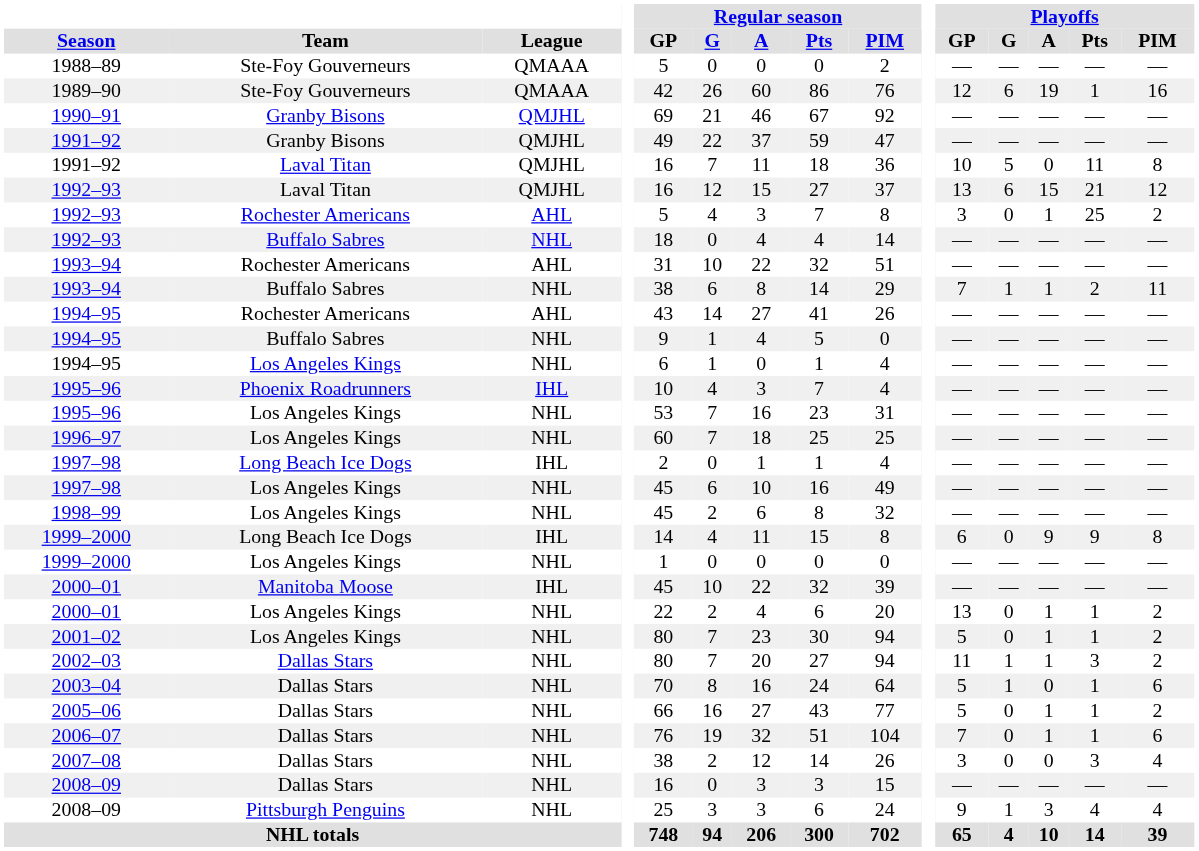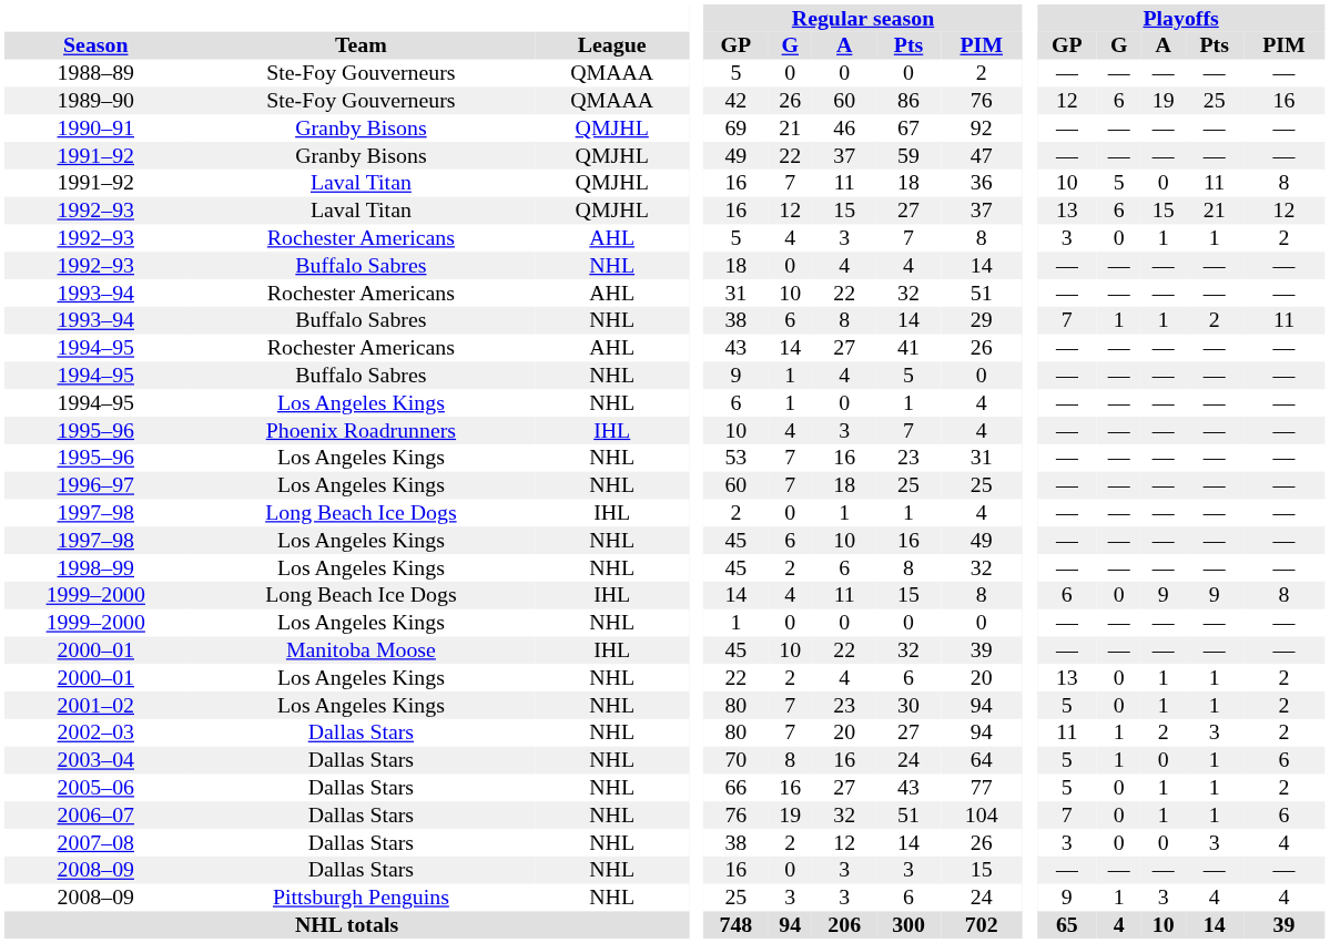 <table border="0" cellpadding="1" cellspacing="0" style="text-align:center; width:60em">
 <tr bgcolor="#e0e0e0">
 <th colspan="3" bgcolor="#ffffff"> </th>
 <th rowspan="99" bgcolor="#ffffff"> </th>
 <th colspan="5"><a href='#'>Regular season</a></th>
 <th rowspan="99" bgcolor="#ffffff"> </th>
 <th colspan="5"><a href='#'>Playoffs</a></th>
 </tr>
 <tr bgcolor="#e0e0e0">
 <th><a href='#'>Season</a></th>
 <th>Team</th>
 <th>League</th>
 <th>GP</th>
 <th><a href='#'>G</a></th>
 <th><a href='#'>A</a></th>
 <th><a href='#'>Pts</a></th>
 <th><a href='#'>PIM</a></th>
 <th>GP</th>
 <th>G</th>
 <th>A</th>
 <th>Pts</th>
 <th>PIM</th>
 </tr>
 <tr>
 <td>1988–89</td>
 <td>Ste-Foy Gouverneurs</td>
 <td>QMAAA</td>
 <td>5</td>
 <td>0</td>
 <td>0</td>
 <td>0</td>
 <td>2</td>
 <td>—</td>
 <td>—</td>
 <td>—</td>
 <td>—</td>
 <td>—</td>
 </tr>
 <tr bgcolor="#f0f0f0">
 <td>1989–90</td>
 <td>Ste-Foy Gouverneurs</td>
 <td>QMAAA</td>
 <td>42</td>
 <td>26</td>
 <td>60</td>
 <td>86</td>
 <td>76</td>
 <td>12</td>
 <td>6</td>
 <td>19</td>
-<td>1</td>
+<td>25</td>
 <td>16</td>
 </tr>
 <tr>
 <td><a href='#'>1990–91</a></td>
 <td><a href='#'>Granby Bisons</a></td>
 <td><a href='#'>QMJHL</a></td>
 <td>69</td>
 <td>21</td>
 <td>46</td>
 <td>67</td>
 <td>92</td>
 <td>—</td>
 <td>—</td>
 <td>—</td>
 <td>—</td>
 <td>—</td>
 </tr>
 <tr bgcolor="#f0f0f0">
 <td><a href='#'>1991–92</a></td>
 <td>Granby Bisons</td>
 <td>QMJHL</td>
 <td>49</td>
 <td>22</td>
 <td>37</td>
 <td>59</td>
 <td>47</td>
 <td>—</td>
 <td>—</td>
 <td>—</td>
 <td>—</td>
 <td>—</td>
 </tr>
 <tr>
 <td>1991–92</td>
 <td><a href='#'>Laval Titan</a></td>
 <td>QMJHL</td>
 <td>16</td>
 <td>7</td>
 <td>11</td>
 <td>18</td>
 <td>36</td>
 <td>10</td>
 <td>5</td>
 <td>0</td>
 <td>11</td>
 <td>8</td>
 </tr>
 <tr bgcolor="#f0f0f0">
 <td><a href='#'>1992–93</a></td>
 <td>Laval Titan</td>
 <td>QMJHL</td>
 <td>16</td>
 <td>12</td>
 <td>15</td>
 <td>27</td>
 <td>37</td>
 <td>13</td>
 <td>6</td>
 <td>15</td>
 <td>21</td>
 <td>12</td>
 </tr>
 <tr>
 <td><a href='#'>1992–93</a></td>
 <td><a href='#'>Rochester Americans</a></td>
 <td><a href='#'>AHL</a></td>
 <td>5</td>
 <td>4</td>
 <td>3</td>
 <td>7</td>
 <td>8</td>
 <td>3</td>
 <td>0</td>
 <td>1</td>
-<td>25</td>
+<td>1</td>
 <td>2</td>
 </tr>
 <tr bgcolor="#f0f0f0">
 <td><a href='#'>1992–93</a></td>
 <td><a href='#'>Buffalo Sabres</a></td>
 <td><a href='#'>NHL</a></td>
 <td>18</td>
 <td>0</td>
 <td>4</td>
 <td>4</td>
 <td>14</td>
 <td>—</td>
 <td>—</td>
 <td>—</td>
 <td>—</td>
 <td>—</td>
 </tr>
 <tr>
 <td><a href='#'>1993–94</a></td>
 <td>Rochester Americans</td>
 <td>AHL</td>
 <td>31</td>
 <td>10</td>
 <td>22</td>
 <td>32</td>
 <td>51</td>
 <td>—</td>
 <td>—</td>
 <td>—</td>
 <td>—</td>
 <td>—</td>
 </tr>
 <tr bgcolor="#f0f0f0">
 <td><a href='#'>1993–94</a></td>
 <td>Buffalo Sabres</td>
 <td>NHL</td>
 <td>38</td>
 <td>6</td>
 <td>8</td>
 <td>14</td>
 <td>29</td>
 <td>7</td>
 <td>1</td>
 <td>1</td>
 <td>2</td>
 <td>11</td>
 </tr>
 <tr>
 <td><a href='#'>1994–95</a></td>
 <td>Rochester Americans</td>
 <td>AHL</td>
 <td>43</td>
 <td>14</td>
 <td>27</td>
 <td>41</td>
 <td>26</td>
 <td>—</td>
 <td>—</td>
 <td>—</td>
 <td>—</td>
 <td>—</td>
 </tr>
 <tr bgcolor="#f0f0f0">
 <td><a href='#'>1994–95</a></td>
 <td>Buffalo Sabres</td>
 <td>NHL</td>
 <td>9</td>
 <td>1</td>
 <td>4</td>
 <td>5</td>
 <td>0</td>
 <td>—</td>
 <td>—</td>
 <td>—</td>
 <td>—</td>
 <td>—</td>
 </tr>
 <tr>
 <td>1994–95</td>
 <td><a href='#'>Los Angeles Kings</a></td>
 <td>NHL</td>
 <td>6</td>
 <td>1</td>
 <td>0</td>
 <td>1</td>
 <td>4</td>
 <td>—</td>
 <td>—</td>
 <td>—</td>
 <td>—</td>
 <td>—</td>
 </tr>
 <tr bgcolor="#f0f0f0">
 <td><a href='#'>1995–96</a></td>
 <td><a href='#'>Phoenix Roadrunners</a></td>
 <td><a href='#'>IHL</a></td>
 <td>10</td>
 <td>4</td>
 <td>3</td>
 <td>7</td>
 <td>4</td>
 <td>—</td>
 <td>—</td>
 <td>—</td>
 <td>—</td>
 <td>—</td>
 </tr>
 <tr>
 <td><a href='#'>1995–96</a></td>
 <td>Los Angeles Kings</td>
 <td>NHL</td>
 <td>53</td>
 <td>7</td>
 <td>16</td>
 <td>23</td>
 <td>31</td>
 <td>—</td>
 <td>—</td>
 <td>—</td>
 <td>—</td>
 <td>—</td>
 </tr>
 <tr bgcolor="#f0f0f0">
 <td><a href='#'>1996–97</a></td>
 <td>Los Angeles Kings</td>
 <td>NHL</td>
 <td>60</td>
 <td>7</td>
 <td>18</td>
 <td>25</td>
 <td>25</td>
 <td>—</td>
 <td>—</td>
 <td>—</td>
 <td>—</td>
 <td>—</td>
 </tr>
 <tr>
 <td><a href='#'>1997–98</a></td>
 <td><a href='#'>Long Beach Ice Dogs</a></td>
 <td>IHL</td>
 <td>2</td>
 <td>0</td>
 <td>1</td>
 <td>1</td>
 <td>4</td>
 <td>—</td>
 <td>—</td>
 <td>—</td>
 <td>—</td>
 <td>—</td>
 </tr>
 <tr bgcolor="#f0f0f0">
 <td><a href='#'>1997–98</a></td>
 <td>Los Angeles Kings</td>
 <td>NHL</td>
 <td>45</td>
 <td>6</td>
 <td>10</td>
 <td>16</td>
 <td>49</td>
 <td>—</td>
 <td>—</td>
 <td>—</td>
 <td>—</td>
 <td>—</td>
 </tr>
 <tr>
 <td><a href='#'>1998–99</a></td>
 <td>Los Angeles Kings</td>
 <td>NHL</td>
 <td>45</td>
 <td>2</td>
 <td>6</td>
 <td>8</td>
 <td>32</td>
 <td>—</td>
 <td>—</td>
 <td>—</td>
 <td>—</td>
 <td>—</td>
 </tr>
 <tr bgcolor="#f0f0f0">
 <td><a href='#'>1999–2000</a></td>
 <td>Long Beach Ice Dogs</td>
 <td>IHL</td>
 <td>14</td>
 <td>4</td>
 <td>11</td>
 <td>15</td>
 <td>8</td>
 <td>6</td>
 <td>0</td>
 <td>9</td>
 <td>9</td>
 <td>8</td>
 </tr>
 <tr>
 <td><a href='#'>1999–2000</a></td>
 <td>Los Angeles Kings</td>
 <td>NHL</td>
 <td>1</td>
 <td>0</td>
 <td>0</td>
 <td>0</td>
 <td>0</td>
 <td>—</td>
 <td>—</td>
 <td>—</td>
 <td>—</td>
 <td>—</td>
 </tr>
 <tr bgcolor="#f0f0f0">
 <td><a href='#'>2000–01</a></td>
 <td><a href='#'>Manitoba Moose</a></td>
 <td>IHL</td>
 <td>45</td>
 <td>10</td>
 <td>22</td>
 <td>32</td>
 <td>39</td>
 <td>—</td>
 <td>—</td>
 <td>—</td>
 <td>—</td>
 <td>—</td>
 </tr>
 <tr>
 <td><a href='#'>2000–01</a></td>
 <td>Los Angeles Kings</td>
 <td>NHL</td>
 <td>22</td>
 <td>2</td>
 <td>4</td>
 <td>6</td>
 <td>20</td>
 <td>13</td>
 <td>0</td>
 <td>1</td>
 <td>1</td>
 <td>2</td>
 </tr>
 <tr bgcolor="#f0f0f0">
 <td><a href='#'>2001–02</a></td>
 <td>Los Angeles Kings</td>
 <td>NHL</td>
 <td>80</td>
 <td>7</td>
 <td>23</td>
 <td>30</td>
 <td>94</td>
 <td>5</td>
 <td>0</td>
 <td>1</td>
 <td>1</td>
 <td>2</td>
 </tr>
 <tr>
 <td><a href='#'>2002–03</a></td>
 <td><a href='#'>Dallas Stars</a></td>
 <td>NHL</td>
 <td>80</td>
 <td>7</td>
 <td>20</td>
 <td>27</td>
 <td>94</td>
 <td>11</td>
 <td>1</td>
-<td>1</td>
+<td>2</td>
 <td>3</td>
 <td>2</td>
 </tr>
 <tr bgcolor="#f0f0f0">
 <td><a href='#'>2003–04</a></td>
 <td>Dallas Stars</td>
 <td>NHL</td>
 <td>70</td>
 <td>8</td>
 <td>16</td>
 <td>24</td>
 <td>64</td>
 <td>5</td>
 <td>1</td>
 <td>0</td>
 <td>1</td>
 <td>6</td>
 </tr>
 <tr>
 <td><a href='#'>2005–06</a></td>
 <td>Dallas Stars</td>
 <td>NHL</td>
 <td>66</td>
 <td>16</td>
 <td>27</td>
 <td>43</td>
 <td>77</td>
 <td>5</td>
 <td>0</td>
 <td>1</td>
 <td>1</td>
 <td>2</td>
 </tr>
 <tr bgcolor="#f0f0f0">
 <td><a href='#'>2006–07</a></td>
 <td>Dallas Stars</td>
 <td>NHL</td>
 <td>76</td>
 <td>19</td>
 <td>32</td>
 <td>51</td>
 <td>104</td>
 <td>7</td>
 <td>0</td>
 <td>1</td>
 <td>1</td>
 <td>6</td>
 </tr>
 <tr>
 <td><a href='#'>2007–08</a></td>
 <td>Dallas Stars</td>
 <td>NHL</td>
 <td>38</td>
 <td>2</td>
 <td>12</td>
 <td>14</td>
 <td>26</td>
 <td>3</td>
 <td>0</td>
 <td>0</td>
 <td>3</td>
 <td>4</td>
 </tr>
 <tr bgcolor="#f0f0f0">
 <td><a href='#'>2008–09</a></td>
 <td>Dallas Stars</td>
 <td>NHL</td>
 <td>16</td>
 <td>0</td>
 <td>3</td>
 <td>3</td>
 <td>15</td>
 <td>—</td>
 <td>—</td>
 <td>—</td>
 <td>—</td>
 <td>—</td>
 </tr>
 <tr>
 <td>2008–09</td>
 <td><a href='#'>Pittsburgh Penguins</a></td>
 <td>NHL</td>
 <td>25</td>
 <td>3</td>
 <td>3</td>
 <td>6</td>
 <td>24</td>
 <td>9</td>
 <td>1</td>
 <td>3</td>
 <td>4</td>
 <td>4</td>
 </tr>
 <tr bgcolor="#e0e0e0">
 <th colspan="3">NHL totals</th>
 <th>748</th>
 <th>94</th>
 <th>206</th>
 <th>300</th>
 <th>702</th>
 <th>65</th>
 <th>4</th>
 <th>10</th>
 <th>14</th>
 <th>39</th>
 </tr>
 </table>
